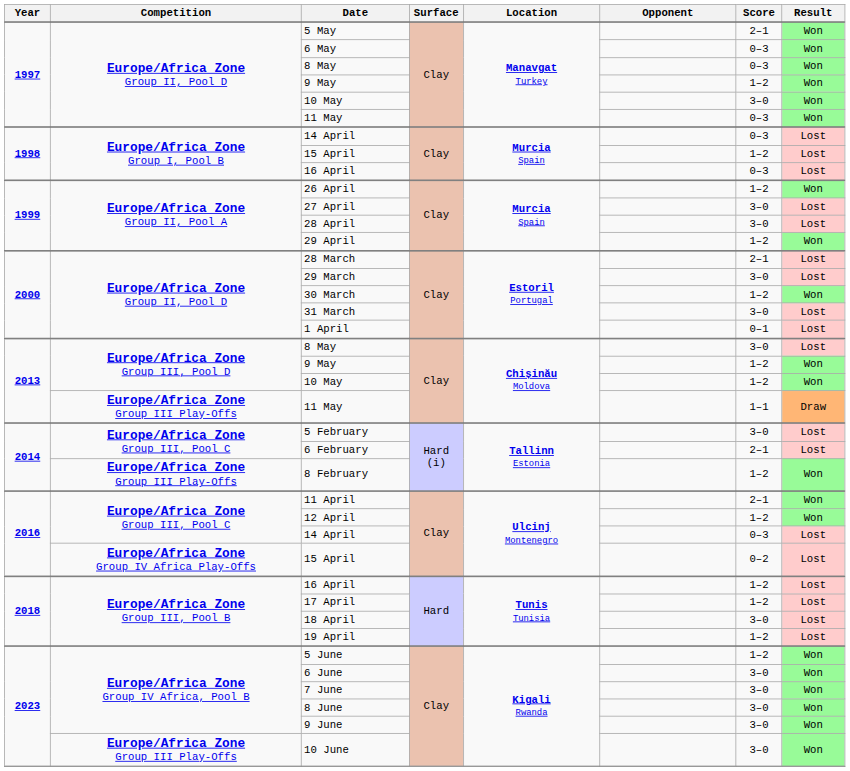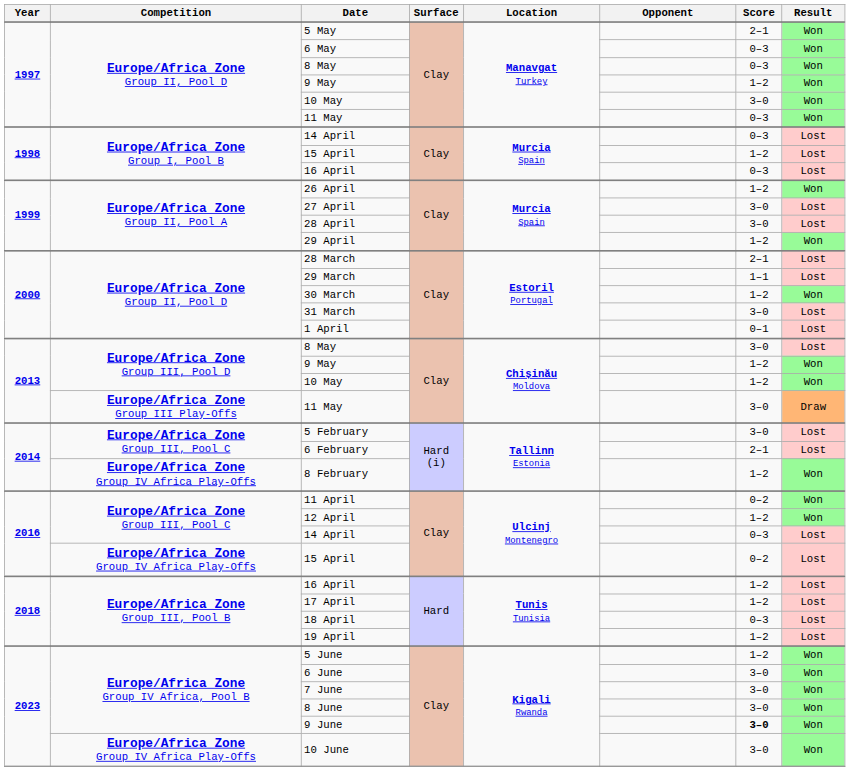 <table class="wikitable">
 <tr>
 <th style="width:50px;">Year</th>
 <th style="width:300px;">Competition</th>
 <th style="width:125px;">Date</th>
 <th style="width:60px;">Surface</th>
 <th style="width:160px;">Location</th>
 <th style="width:160px;">Opponent</th>
 <th style="width:50px;">Score</th>
 <th style="width:70px;">Result</th>
 </tr>
 <tr style="border-top:2px solid gray;">
 <td align="center" rowspan="6"><strong><a href='#'>1997</a></strong></td>
 <td align="center" rowspan="6"><big><strong><a href='#'>Europe/Africa Zone</a></strong></big><br><a href='#'>Group II, Pool D</a></td>
 <td>5 May</td>
 <td rowspan="6" style="background:#ebc2af; text-align:center;">Clay</td>
 <td align="center" rowspan="6"><strong><a href='#'>Manavgat</a></strong><br><small> <a href='#'>Turkey</a></small></td>
 <td></td>
 <td align="center">2–1</td>
 <td align="center" bgcolor="#98FB98">Won</td>
 </tr>
 <tr>
 <td>6 May</td>
 <td></td>
 <td align="center">0–3</td>
 <td align="center" bgcolor="#98FB98">Won</td>
 </tr>
 <tr>
 <td>8 May</td>
 <td></td>
 <td align="center">0–3</td>
 <td align="center" bgcolor="#98FB98">Won</td>
 </tr>
 <tr>
 <td>9 May</td>
 <td></td>
 <td align="center">1–2</td>
 <td align="center" bgcolor="#98FB98">Won</td>
 </tr>
 <tr>
 <td>10 May</td>
 <td></td>
 <td align="center">3–0</td>
 <td align="center" bgcolor="#98FB98">Won</td>
 </tr>
 <tr>
 <td>11 May</td>
 <td></td>
 <td align="center">0–3</td>
 <td align="center" bgcolor="#98FB98">Won</td>
 </tr>
 <tr style="border-top:2px solid gray;">
 <td align="center" rowspan="3"><strong><a href='#'>1998</a></strong></td>
 <td align="center" rowspan="3"><big><strong><a href='#'>Europe/Africa Zone</a></strong></big><br><a href='#'>Group I, Pool B</a></td>
 <td>14 April</td>
 <td rowspan="3" style="background:#ebc2af; text-align:center;">Clay</td>
 <td align="center" rowspan="3"><strong><a href='#'>Murcia</a></strong><br><small> <a href='#'>Spain</a></small></td>
 <td></td>
 <td align="center">0–3</td>
 <td align="center" bgcolor="#ffcccc">Lost</td>
 </tr>
 <tr>
 <td>15 April</td>
 <td></td>
 <td align="center">1–2</td>
 <td align="center" bgcolor="#ffcccc">Lost</td>
 </tr>
 <tr>
 <td>16 April</td>
 <td></td>
 <td align="center">0–3</td>
 <td align="center" bgcolor="#ffcccc">Lost</td>
 </tr>
 <tr style="border-top:2px solid gray;">
 <td align="center" rowspan="4"><strong><a href='#'>1999</a></strong></td>
 <td align="center" rowspan="4"><big><strong><a href='#'>Europe/Africa Zone</a></strong></big><br><a href='#'>Group II, Pool A</a></td>
 <td>26 April</td>
 <td rowspan="4" style="background:#ebc2af; text-align:center;">Clay</td>
 <td align="center" rowspan="4"><strong><a href='#'>Murcia</a></strong><br><small> <a href='#'>Spain</a></small></td>
 <td></td>
 <td align="center">1–2</td>
 <td align="center" bgcolor="#98FB98">Won</td>
 </tr>
 <tr>
 <td>27 April</td>
 <td></td>
 <td align="center">3–0</td>
 <td align="center" bgcolor="#ffcccc">Lost</td>
 </tr>
 <tr>
 <td>28 April</td>
 <td></td>
 <td align="center">3–0</td>
 <td align="center" bgcolor="#ffcccc">Lost</td>
 </tr>
 <tr>
 <td>29 April</td>
 <td></td>
 <td align="center">1–2</td>
 <td align="center" bgcolor="#98FB98">Won</td>
 </tr>
 <tr style="border-top:2px solid gray;">
 <td align="center" rowspan="5"><strong><a href='#'>2000</a></strong></td>
 <td align="center" rowspan="5"><big><strong><a href='#'>Europe/Africa Zone</a></strong></big><br><a href='#'>Group II, Pool D</a></td>
 <td>28 March</td>
 <td rowspan="5" style="background:#ebc2af; text-align:center;">Clay</td>
 <td align="center" rowspan="5"><strong><a href='#'>Estoril</a></strong><br><small> <a href='#'>Portugal</a></small></td>
 <td></td>
 <td align="center">2–1</td>
 <td align="center" bgcolor="#ffcccc">Lost</td>
 </tr>
 <tr>
 <td>29 March</td>
 <td></td>
-<td align="center">3–0</td>
+<td align="center">1–1</td>
 <td align="center" bgcolor="#ffcccc">Lost</td>
 </tr>
 <tr>
 <td>30 March</td>
 <td></td>
 <td align="center">1–2</td>
 <td align="center" bgcolor="#98FB98">Won</td>
 </tr>
 <tr>
 <td>31 March</td>
 <td></td>
 <td align="center">3–0</td>
 <td align="center" bgcolor="#ffcccc">Lost</td>
 </tr>
 <tr>
 <td>1 April</td>
 <td></td>
 <td align="center">0–1</td>
 <td align="center" bgcolor="#ffcccc">Lost</td>
 </tr>
 <tr style="border-top:2px solid gray;">
 <td align="center" rowspan="4"><strong><a href='#'>2013</a></strong></td>
 <td align="center" rowspan="3"><big><strong><a href='#'>Europe/Africa Zone</a></strong></big><br><a href='#'>Group III, Pool D</a></td>
 <td>8 May</td>
 <td rowspan="4" style="background:#ebc2af; text-align:center;">Clay</td>
 <td align="center" rowspan="4"><strong><a href='#'>Chișinău</a></strong><br><small> <a href='#'>Moldova</a></small></td>
 <td></td>
 <td align="center">3–0</td>
 <td align="center" bgcolor="#ffcccc">Lost</td>
 </tr>
 <tr>
 <td>9 May</td>
 <td></td>
 <td align="center">1–2</td>
 <td align="center" bgcolor="#98FB98">Won</td>
 </tr>
 <tr>
 <td>10 May</td>
 <td></td>
 <td align="center">1–2</td>
 <td align="center" bgcolor="#98FB98">Won</td>
 </tr>
 <tr>
 <td align="center" rowspan="1"><big><strong><a href='#'>Europe/Africa Zone</a></strong></big><br><a href='#'>Group III Play-Offs</a></td>
 <td>11 May</td>
 <td></td>
-<td align="center">1–1</td>
+<td align="center">3–0</td>
 <td align="center" bgcolor="#ffb675">Draw</td>
 </tr>
 <tr style="border-top:2px solid gray;">
 <td align="center" rowspan="3"><strong><a href='#'>2014</a></strong></td>
 <td align="center" rowspan="2"><big><strong><a href='#'>Europe/Africa Zone</a></strong></big><br><a href='#'>Group III, Pool C</a></td>
 <td>5 February</td>
 <td rowspan="3" style="background:#ccccff; text-align:center;">Hard (i)</td>
 <td align="center" rowspan="3"><strong><a href='#'>Tallinn</a></strong><br><small> <a href='#'>Estonia</a></small></td>
 <td></td>
 <td align="center">3–0</td>
 <td align="center" bgcolor="#ffcccc">Lost</td>
 </tr>
 <tr>
 <td>6 February</td>
 <td></td>
 <td align="center">2–1</td>
 <td align="center" bgcolor="#ffcccc">Lost</td>
 </tr>
 <tr>
-<td align="center" rowspan="1"><big><strong><a href='#'>Europe/Africa Zone</a></strong></big><br><a href='#'>Group III Play-Offs</a></td>
+<td align="center" rowspan="1"><big><strong><a href='#'>Europe/Africa Zone</a></strong></big><br><a href='#'>Group IV Africa Play-Offs</a></td>
 <td>8 February</td>
 <td></td>
 <td align="center">1–2</td>
 <td align="center" bgcolor="#98FB98">Won</td>
 </tr>
 <tr style="border-top:2px solid gray;">
 <td align="center" rowspan="4"><strong><a href='#'>2016</a></strong></td>
 <td align="center" rowspan="3"><big><strong><a href='#'>Europe/Africa Zone</a></strong></big><br><a href='#'>Group III, Pool C</a></td>
 <td>11 April</td>
 <td rowspan="4" style="background:#ebc2af; text-align:center;">Clay</td>
 <td align="center" rowspan="4"><strong><a href='#'>Ulcinj</a></strong><br><small> <a href='#'>Montenegro</a></small></td>
 <td></td>
-<td align="center">2–1</td>
+<td align="center">0–2</td>
 <td align="center" bgcolor="#98FB98">Won</td>
 </tr>
 <tr>
 <td>12 April</td>
 <td></td>
 <td align="center">1–2</td>
 <td align="center" bgcolor="#98FB98">Won</td>
 </tr>
 <tr>
 <td>14 April</td>
 <td></td>
 <td align="center">0–3</td>
 <td align="center" bgcolor="#ffcccc">Lost</td>
 </tr>
 <tr>
 <td align="center" rowspan="1"><big><strong><a href='#'>Europe/Africa Zone</a></strong></big><br><a href='#'>Group IV Africa Play-Offs</a></td>
 <td>15 April</td>
 <td></td>
 <td align="center">0–2</td>
 <td align="center" bgcolor="#ffcccc">Lost</td>
 </tr>
 <tr style="border-top:2px solid gray;">
 <td align="center" rowspan="4"><strong><a href='#'>2018</a></strong></td>
 <td align="center" rowspan="4"><big><strong><a href='#'>Europe/Africa Zone</a></strong></big><br><a href='#'>Group III, Pool B</a></td>
 <td>16 April</td>
 <td rowspan="4" style="background:#ccccff; text-align:center;">Hard</td>
 <td align="center" rowspan="4"><strong><a href='#'>Tunis</a></strong><br><small> <a href='#'>Tunisia</a></small></td>
 <td></td>
 <td align="center">1–2</td>
 <td align="center" bgcolor="#ffcccc">Lost</td>
 </tr>
 <tr>
 <td>17 April</td>
 <td></td>
 <td align="center">1–2</td>
 <td align="center" bgcolor="#ffcccc">Lost</td>
 </tr>
 <tr>
 <td>18 April</td>
 <td></td>
-<td align="center">3–0</td>
+<td align="center">0–3</td>
 <td align="center" bgcolor="#ffcccc">Lost</td>
 </tr>
 <tr>
 <td>19 April</td>
 <td></td>
 <td align="center">1–2</td>
 <td align="center" bgcolor="#ffcccc">Lost</td>
 </tr>
 <tr style="border-top:2px solid gray;">
 <td align="center" rowspan="6"><strong><a href='#'>2023</a></strong></td>
 <td align="center" rowspan="5"><big><strong><a href='#'>Europe/Africa Zone</a></strong></big><br><a href='#'>Group IV Africa, Pool B</a></td>
 <td>5 June</td>
 <td rowspan="6" style="background:#ebc2af; text-align:center;">Clay</td>
 <td align="center" rowspan="6"><strong><a href='#'>Kigali</a></strong><br><small> <a href='#'>Rwanda</a></small></td>
 <td></td>
 <td align="center">1–2</td>
 <td align="center" bgcolor="#98FB98">Won</td>
 </tr>
 <tr>
 <td>6 June</td>
 <td></td>
 <td align="center">3–0</td>
 <td align="center" bgcolor="#98FB98">Won</td>
 </tr>
 <tr>
 <td>7 June</td>
 <td></td>
 <td align="center">3–0</td>
 <td align="center" bgcolor="#98FB98">Won</td>
 </tr>
 <tr>
 <td>8 June</td>
 <td></td>
 <td align="center">3–0</td>
 <td align="center" bgcolor="#98FB98">Won</td>
 </tr>
 <tr>
 <td>9 June</td>
 <td></td>
-<td align="center">3–0</td>
+<td align="center"><strong>3–0</strong></td>
 <td align="center" bgcolor="#98FB98">Won</td>
 </tr>
 <tr>
-<td align="center" rowspan="1"><big><strong><a href='#'>Europe/Africa Zone</a></strong></big><br><a href='#'>Group III Play-Offs</a></td>
+<td align="center" rowspan="1"><big><strong><a href='#'>Europe/Africa Zone</a></strong></big><br><a href='#'>Group IV Africa Play-Offs</a></td>
 <td>10 June</td>
 <td></td>
 <td align="center">3–0</td>
 <td align="center" bgcolor="#98FB98">Won</td>
 </tr>
 <tr style="border-top:2px solid gray;">
 </tr>
 </table>
